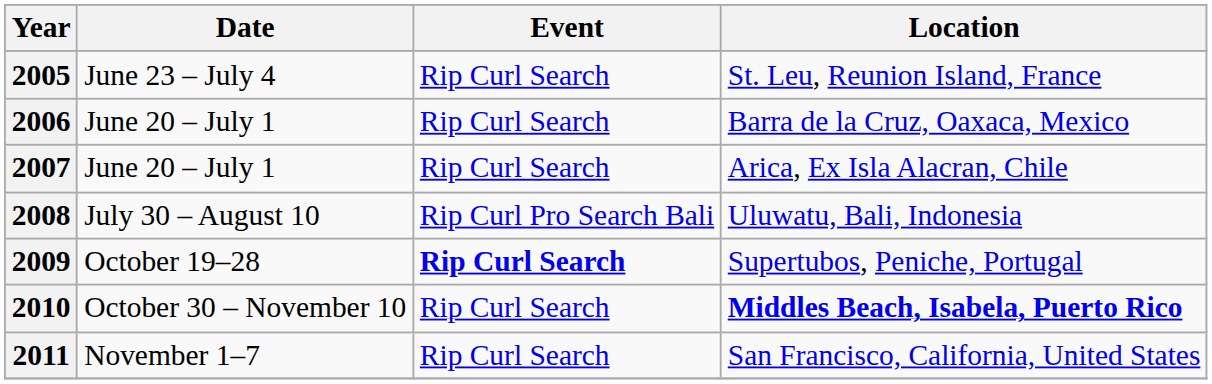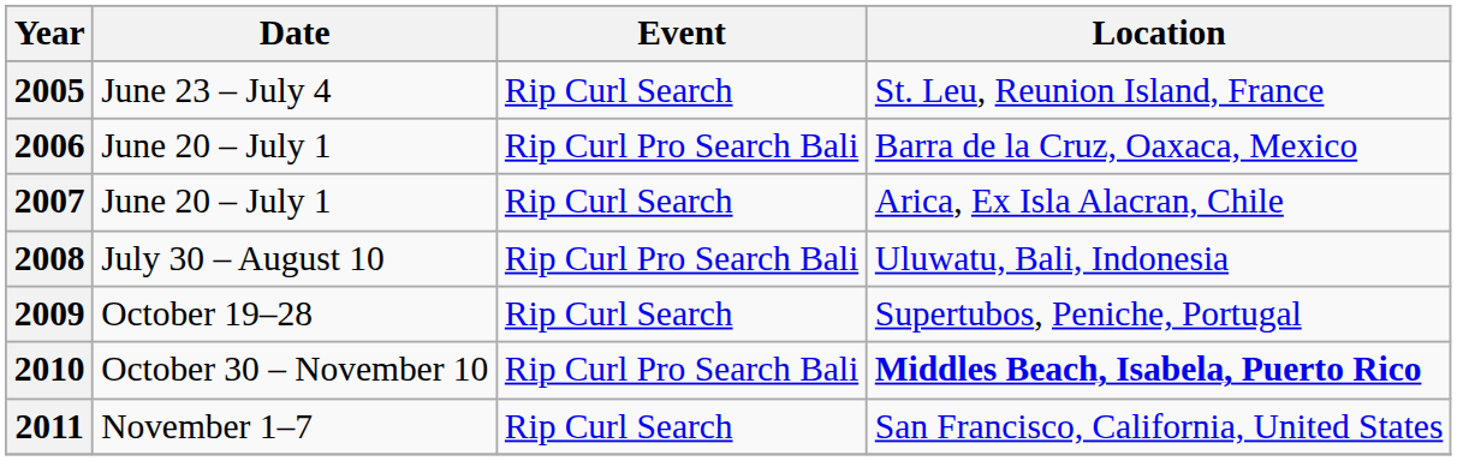 <table class="wikitable">
 <tr>
 <th>Year</th>
 <th>Date</th>
 <th>Event</th>
 <th>Location</th>
 </tr>
 <tr>
 <th>2005</th>
 <td>June 23 – July 4</td>
 <td> <a href='#'>Rip Curl Search</a></td>
 <td><a href='#'>St. Leu</a>, <a href='#'>Reunion Island, France</a></td>
 </tr>
 <tr>
 <th>2006</th>
 <td>June 20 – July 1</td>
-<td> <a href='#'>Rip Curl Search</a></td>
+<td> <a href='#'>Rip Curl Pro Search Bali</a></td>
 <td><a href='#'>Barra de la Cruz, Oaxaca, Mexico</a></td>
 </tr>
 <tr>
 <th>2007</th>
 <td>June 20 – July 1</td>
 <td> <a href='#'>Rip Curl Search</a></td>
 <td><a href='#'>Arica</a>, <a href='#'>Ex Isla Alacran, Chile</a></td>
 </tr>
 <tr>
 <th>2008</th>
 <td>July 30 – August 10</td>
 <td> <a href='#'>Rip Curl Pro Search Bali</a></td>
 <td><a href='#'>Uluwatu, Bali, Indonesia</a></td>
 </tr>
 <tr>
 <th>2009</th>
 <td>October 19–28</td>
-<td><strong> <a href='#'>Rip Curl Search</a></strong></td>
+<td> <a href='#'>Rip Curl Search</a></td>
 <td><a href='#'>Supertubos</a>, <a href='#'>Peniche, Portugal</a></td>
 </tr>
 <tr>
 <th>2010</th>
 <td>October 30 – November 10</td>
-<td> <a href='#'>Rip Curl Search</a></td>
+<td> <a href='#'>Rip Curl Pro Search Bali</a></td>
 <td><strong><a href='#'> Middles Beach, Isabela, Puerto Rico</a></strong></td>
 </tr>
 <tr>
 <th>2011</th>
 <td>November 1–7</td>
 <td> <a href='#'>Rip Curl Search</a></td>
 <td><a href='#'>San Francisco, California, United States</a></td>
 </tr>
 <tr>
 </tr>
 </table>
